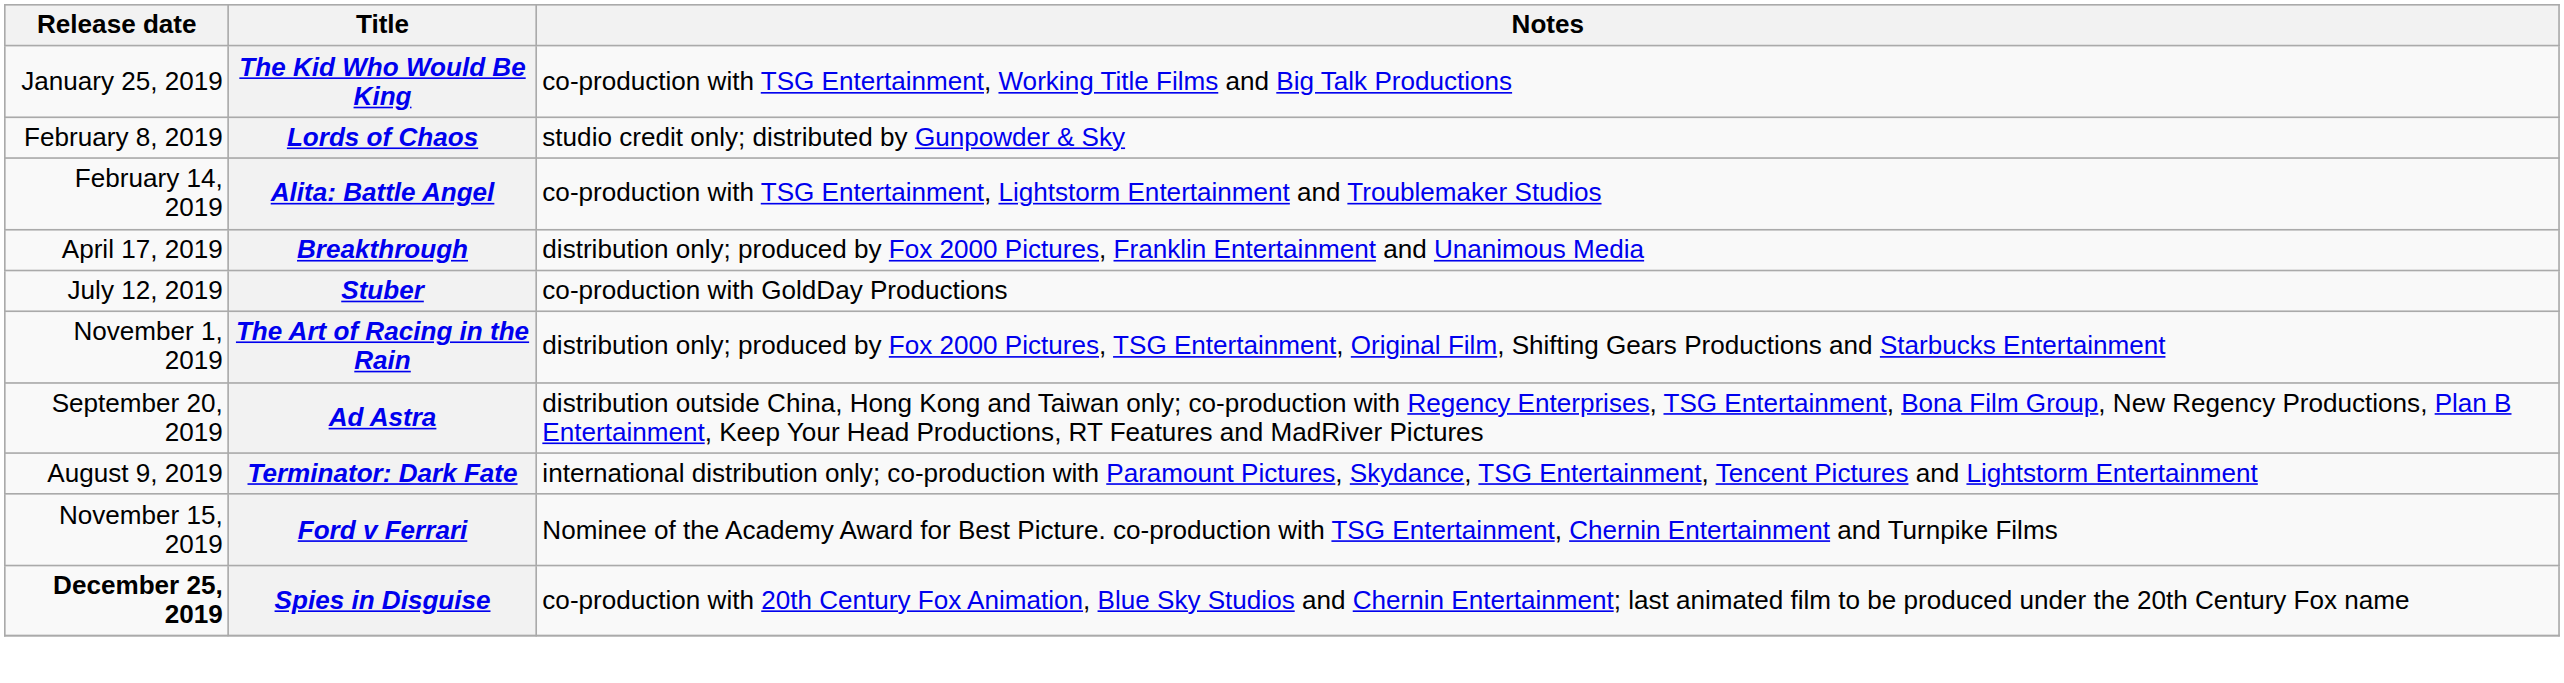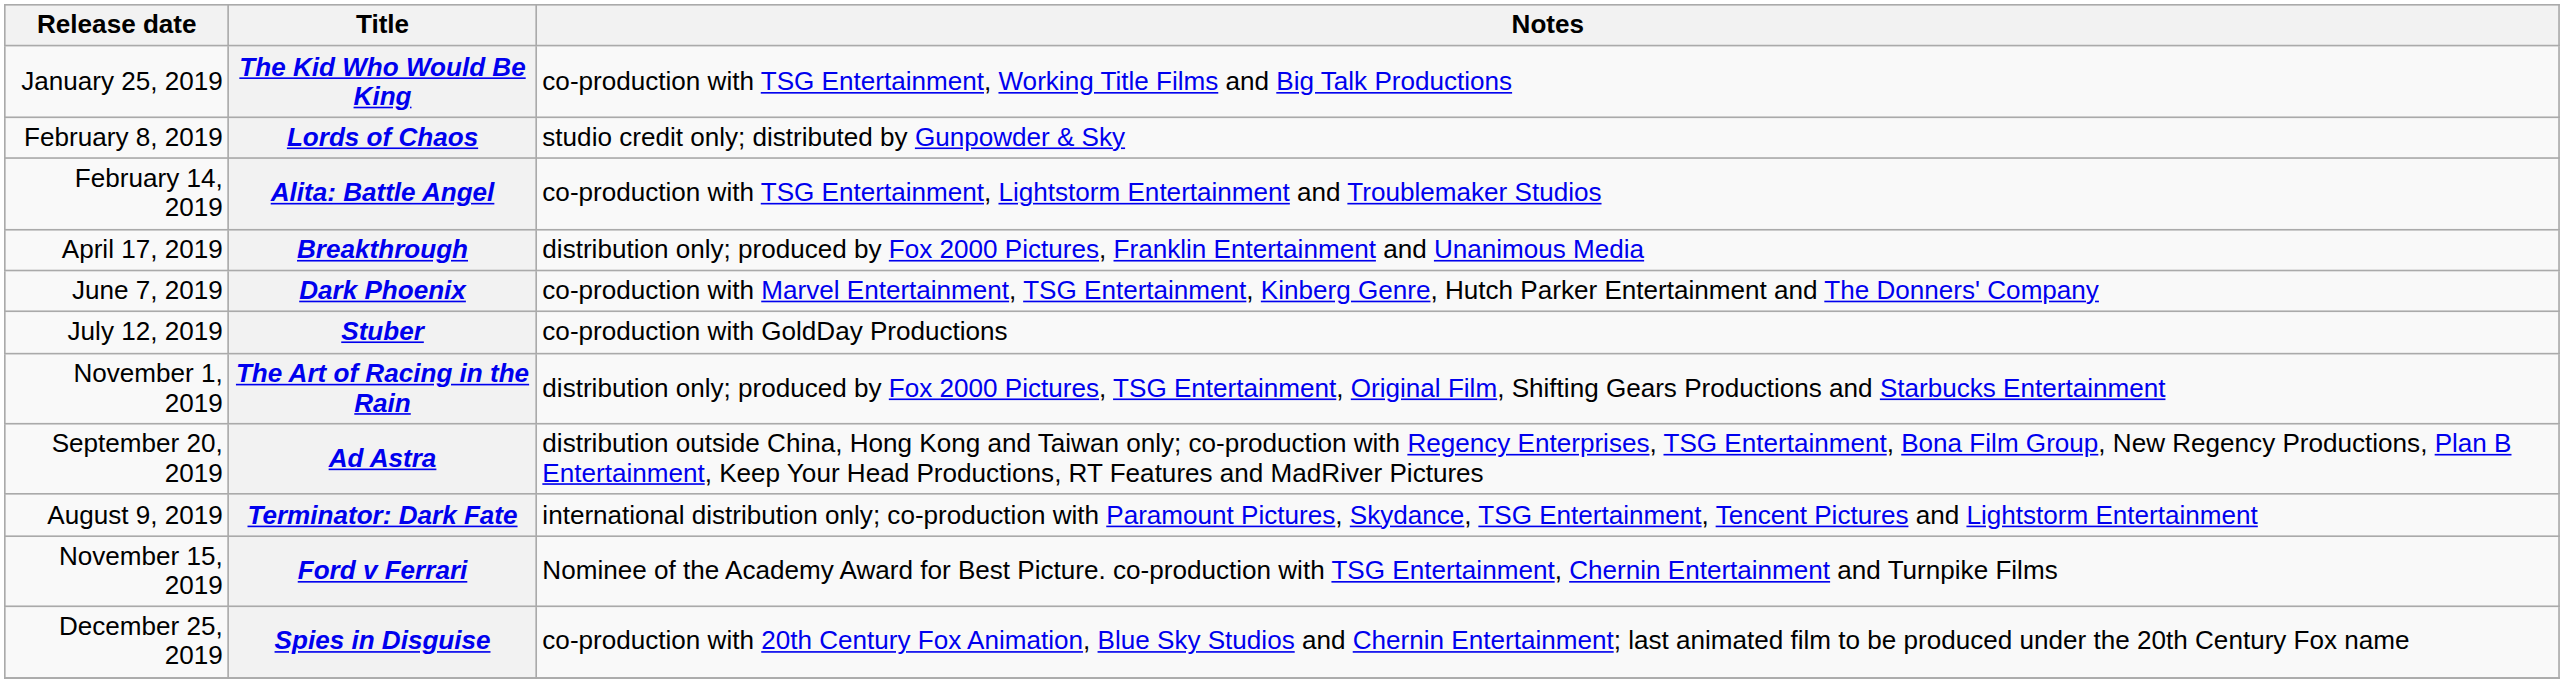 <table class="wikitable plainrowheaders sortable" style="width:99%;">
 <tr>
 <th scope="col" style="width:130px;">Release date</th>
 <th scope="col">Title</th>
 <th scope="col" class="unsortable">Notes</th>
 </tr>
 <tr>
 <td style="text-align:right;">January 25, 2019</td>
 <th scope="row"><em><a href='#'>The Kid Who Would Be King</a></em></th>
 <td>co-production with <a href='#'>TSG Entertainment</a>, <a href='#'>Working Title Films</a> and <a href='#'>Big Talk Productions</a></td>
 </tr>
 <tr>
 <td style="text-align:right;">February 8, 2019</td>
 <th scope="row"><em><a href='#'>Lords of Chaos</a></em></th>
 <td>studio credit only; distributed by <a href='#'>Gunpowder & Sky</a></td>
 </tr>
 <tr>
 <td style="text-align:right;">February 14, 2019</td>
 <th scope="row"><em><a href='#'>Alita: Battle Angel</a></em></th>
 <td>co-production with <a href='#'>TSG Entertainment</a>, <a href='#'>Lightstorm Entertainment</a> and <a href='#'>Troublemaker Studios</a></td>
 </tr>
 <tr>
 <td style="text-align:right;">April 17, 2019</td>
 <th scope="row"><em><a href='#'>Breakthrough</a></em></th>
 <td>distribution only; produced by <a href='#'>Fox 2000 Pictures</a>, <a href='#'>Franklin Entertainment</a> and <a href='#'>Unanimous Media</a></td>
 </tr>
 <tr>
+<td style="text-align:right;">June 7, 2019</td>
+<th scope="row"><em><a href='#'>Dark Phoenix</a></em></th>
+<td>co-production with <a href='#'>Marvel Entertainment</a>, <a href='#'>TSG Entertainment</a>, <a href='#'>Kinberg Genre</a>, Hutch Parker Entertainment and <a href='#'>The Donners' Company</a></td>
+</tr>
+<tr>
 <td style="text-align:right;">July 12, 2019</td>
 <th scope="row"><em><a href='#'>Stuber</a></em></th>
 <td>co-production with GoldDay Productions</td>
 </tr>
 <tr>
 <td style="text-align:right;">November 1, 2019</td>
 <th scope="row"><em><a href='#'>The Art of Racing in the Rain</a></em></th>
 <td>distribution only; produced by <a href='#'>Fox 2000 Pictures</a>, <a href='#'>TSG Entertainment</a>, <a href='#'>Original Film</a>, Shifting Gears Productions and <a href='#'>Starbucks Entertainment</a></td>
 </tr>
 <tr>
 <td style="text-align:right;">September 20, 2019</td>
 <th scope="row"><em><a href='#'>Ad Astra</a></em></th>
 <td>distribution outside China, Hong Kong and Taiwan only; co-production with <a href='#'>Regency Enterprises</a>, <a href='#'>TSG Entertainment</a>, <a href='#'>Bona Film Group</a>, New Regency Productions, <a href='#'>Plan B Entertainment</a>, Keep Your Head Productions, RT Features and MadRiver Pictures</td>
 </tr>
 <tr>
 <td style="text-align:right;">August 9, 2019</td>
 <th scope="row"><em><a href='#'>Terminator: Dark Fate</a></em></th>
 <td>international distribution only; co-production with <a href='#'>Paramount Pictures</a>, <a href='#'>Skydance</a>, <a href='#'>TSG Entertainment</a>, <a href='#'>Tencent Pictures</a> and <a href='#'>Lightstorm Entertainment</a></td>
 </tr>
 <tr>
 <td style="text-align:right;">November 15, 2019</td>
 <th scope="row"><em><a href='#'>Ford v Ferrari</a></em></th>
 <td>Nominee of the Academy Award for Best Picture. co-production with <a href='#'>TSG Entertainment</a>, <a href='#'>Chernin Entertainment</a> and Turnpike Films</td>
 </tr>
 <tr>
-<td style="text-align:right;"><strong>December 25, 2019</strong></td>
+<td style="text-align:right;">December 25, 2019</td>
 <th scope="row"><em><a href='#'>Spies in Disguise</a></em></th>
 <td>co-production with <a href='#'>20th Century Fox Animation</a>, <a href='#'>Blue Sky Studios</a> and <a href='#'>Chernin Entertainment</a>; last animated film to be produced under the 20th Century Fox name</td>
 </tr>
 <tr>
 </tr>
 </table>
